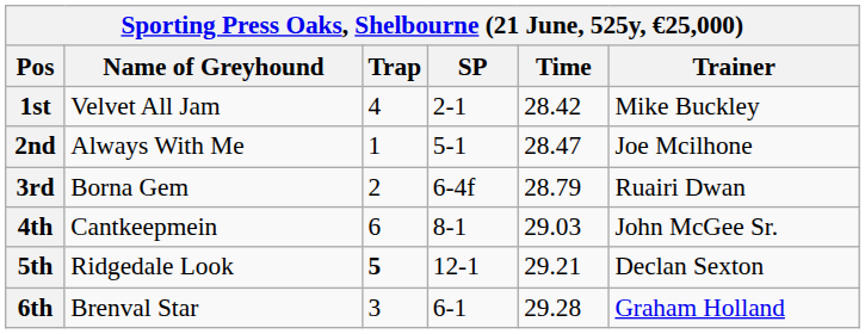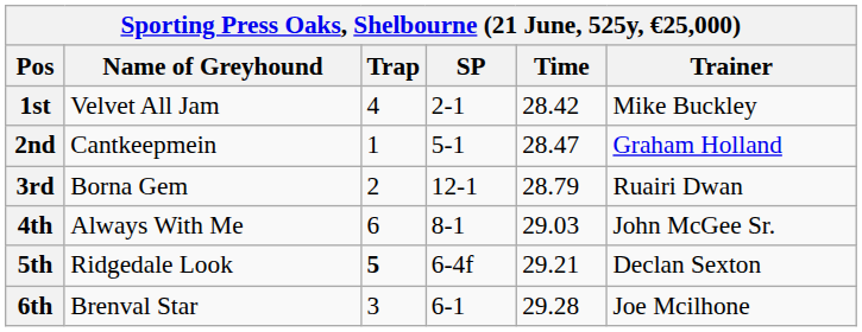 <table class="wikitable">
 <tr>
 <th colspan="6"><a href='#'>Sporting Press Oaks</a>, <a href='#'>Shelbourne</a> (21 June, 525y, €25,000)</th>
 </tr>
 <tr>
 <th width=30>Pos</th>
 <th width=180>Name of Greyhound</th>
 <th width=30>Trap</th>
 <th width=50>SP</th>
 <th width=50>Time</th>
 <th width=150>Trainer</th>
 </tr>
 <tr>
 <th>1st</th>
 <td>Velvet All Jam</td>
 <td>4</td>
 <td>2-1</td>
 <td>28.42</td>
 <td>Mike Buckley</td>
 </tr>
 <tr>
 <th>2nd</th>
-<td>Always With Me</td>
+<td>Cantkeepmein</td>
 <td>1</td>
 <td>5-1</td>
 <td>28.47</td>
-<td>Joe Mcilhone</td>
+<td><a href='#'>Graham Holland</a></td>
 </tr>
 <tr>
 <th>3rd</th>
 <td>Borna Gem</td>
 <td>2</td>
-<td>6-4f</td>
+<td>12-1</td>
 <td>28.79</td>
 <td>Ruairi Dwan</td>
 </tr>
 <tr>
 <th>4th</th>
-<td>Cantkeepmein</td>
+<td>Always With Me</td>
 <td>6</td>
 <td>8-1</td>
 <td>29.03</td>
 <td>John McGee Sr.</td>
 </tr>
 <tr>
 <th>5th</th>
 <td>Ridgedale Look</td>
 <td><strong>5</strong></td>
-<td>12-1</td>
+<td>6-4f</td>
 <td>29.21</td>
 <td>Declan Sexton</td>
 </tr>
 <tr>
 <th>6th</th>
 <td>Brenval Star</td>
 <td>3</td>
 <td>6-1</td>
 <td>29.28</td>
-<td><a href='#'>Graham Holland</a></td>
+<td>Joe Mcilhone</td>
 </tr>
 </table>
